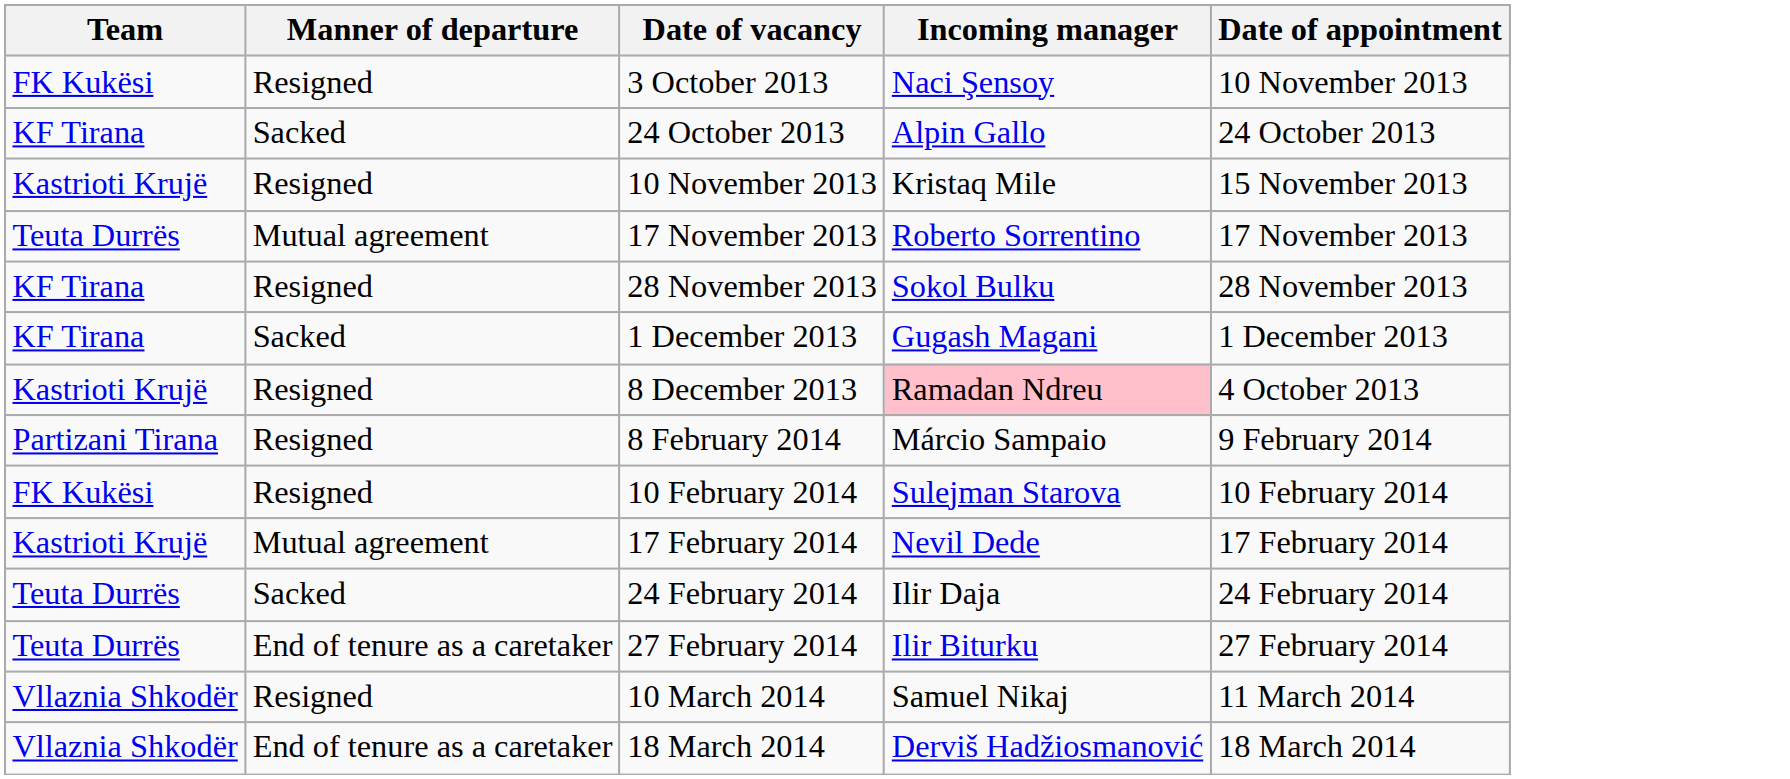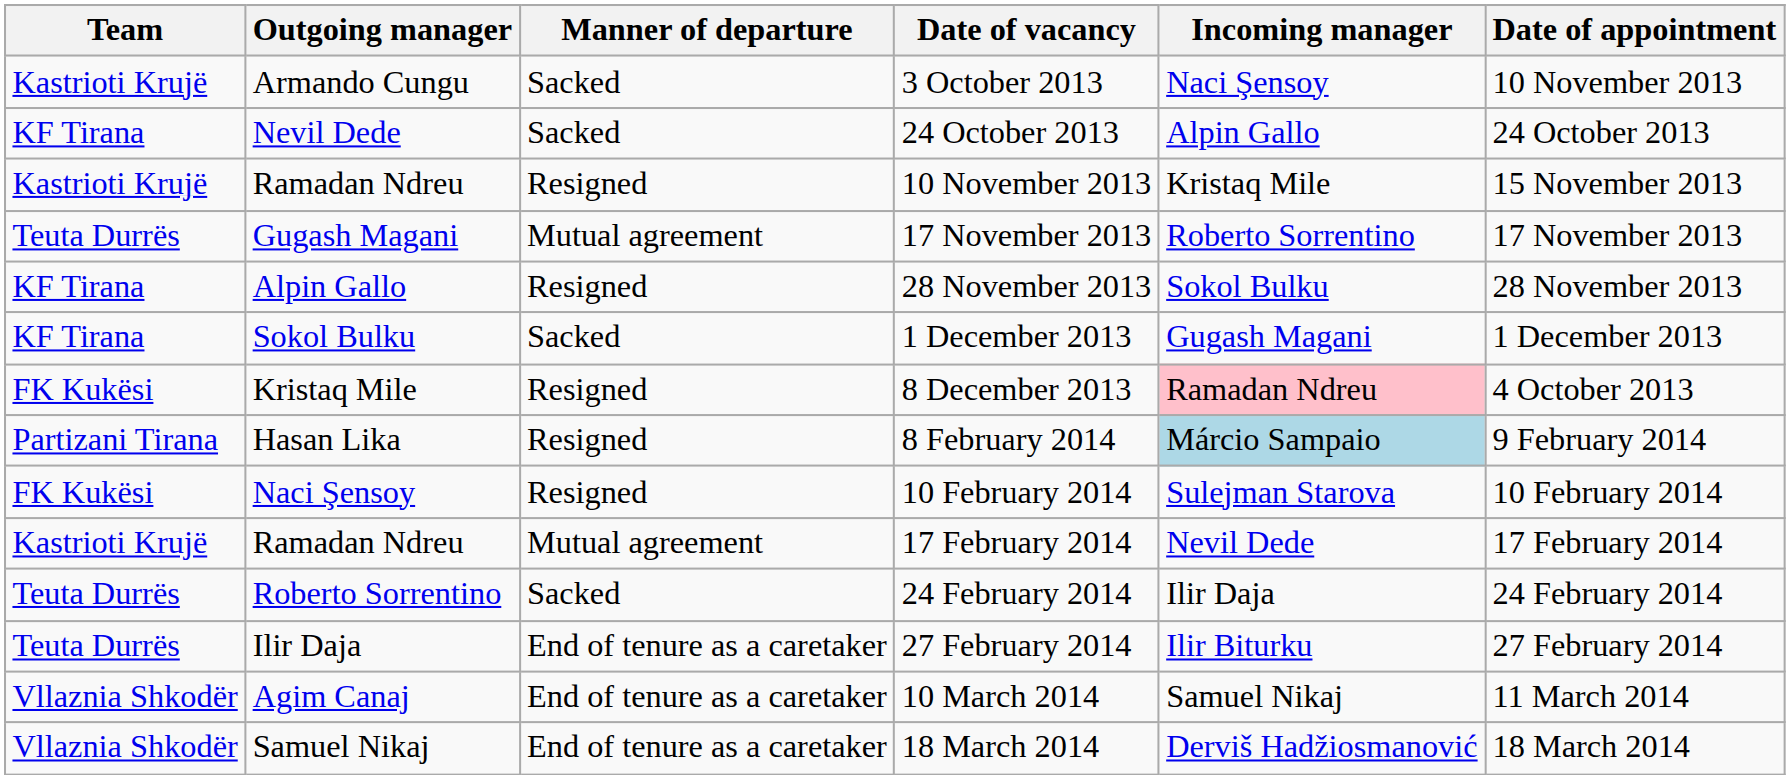 <table class="wikitable sortable">
 <tr>
 <th>Team</th>
+<th>Outgoing manager</th>
 <th>Manner of departure</th>
 <th>Date of vacancy</th>
 <th>Incoming manager</th>
 <th>Date of appointment</th>
 </tr>
 <tr>
-<td><a href='#'>FK Kukësi</a></td>
-<td>Resigned</td>
+<td><a href='#'>Kastrioti Krujë</a></td>
+<td> Armando Cungu</td>
+<td>Sacked</td>
 <td>3 October 2013</td>
 <td> <a href='#'>Naci Şensoy</a></td>
 <td>10 November 2013</td>
 </tr>
 <tr>
 <td><a href='#'>KF Tirana</a></td>
+<td> <a href='#'>Nevil Dede</a></td>
 <td>Sacked</td>
 <td>24 October 2013</td>
 <td> <a href='#'>Alpin Gallo</a></td>
 <td>24 October 2013</td>
 </tr>
 <tr>
 <td><a href='#'>Kastrioti Krujë</a></td>
+<td> Ramadan Ndreu</td>
 <td>Resigned</td>
 <td>10 November 2013</td>
 <td> Kristaq Mile</td>
 <td>15 November 2013</td>
 </tr>
 <tr>
 <td><a href='#'>Teuta Durrës</a></td>
+<td> <a href='#'>Gugash Magani</a></td>
 <td>Mutual agreement</td>
 <td>17 November 2013</td>
 <td> <a href='#'>Roberto Sorrentino</a></td>
 <td>17 November 2013</td>
 </tr>
 <tr>
 <td><a href='#'>KF Tirana</a></td>
+<td> <a href='#'>Alpin Gallo</a></td>
 <td>Resigned</td>
 <td>28 November 2013</td>
 <td> <a href='#'>Sokol Bulku</a></td>
 <td>28 November 2013</td>
 </tr>
 <tr>
 <td><a href='#'>KF Tirana</a></td>
+<td> <a href='#'>Sokol Bulku</a></td>
 <td>Sacked</td>
 <td>1 December 2013</td>
 <td> <a href='#'>Gugash Magani</a></td>
 <td>1 December 2013</td>
 </tr>
 <tr>
-<td><a href='#'>Kastrioti Krujë</a></td>
+<td><a href='#'>FK Kukësi</a></td>
+<td> Kristaq Mile</td>
 <td>Resigned</td>
 <td>8 December 2013</td>
 <td style="background: pink;"> Ramadan Ndreu</td>
 <td>4 October 2013</td>
 </tr>
 <tr>
 <td><a href='#'>Partizani Tirana</a></td>
+<td> Hasan Lika</td>
 <td>Resigned</td>
 <td>8 February 2014</td>
-<td> Márcio Sampaio</td>
+<td style="background: lightblue;"> Márcio Sampaio</td>
 <td>9 February 2014</td>
 </tr>
 <tr>
 <td><a href='#'>FK Kukësi</a></td>
+<td> <a href='#'>Naci Şensoy</a></td>
 <td>Resigned</td>
 <td>10 February 2014</td>
 <td> <a href='#'>Sulejman Starova</a></td>
 <td>10 February 2014</td>
 </tr>
 <tr>
 <td><a href='#'>Kastrioti Krujë</a></td>
+<td> Ramadan Ndreu</td>
 <td>Mutual agreement</td>
 <td>17 February 2014</td>
 <td> <a href='#'>Nevil Dede</a></td>
 <td>17 February 2014</td>
 </tr>
 <tr>
 <td><a href='#'>Teuta Durrës</a></td>
+<td> <a href='#'>Roberto Sorrentino</a></td>
 <td>Sacked</td>
 <td>24 February 2014</td>
 <td> Ilir Daja</td>
 <td>24 February 2014</td>
 </tr>
 <tr>
 <td><a href='#'>Teuta Durrës</a></td>
+<td> Ilir Daja</td>
 <td>End of tenure as a caretaker</td>
 <td>27 February 2014</td>
 <td> <a href='#'>Ilir Biturku</a></td>
 <td>27 February 2014</td>
 </tr>
 <tr>
 <td><a href='#'>Vllaznia Shkodër</a></td>
-<td>Resigned</td>
+<td> <a href='#'>Agim Canaj</a></td>
+<td>End of tenure as a caretaker</td>
 <td>10 March 2014</td>
 <td> Samuel Nikaj</td>
 <td>11 March 2014</td>
 </tr>
 <tr>
 <td><a href='#'>Vllaznia Shkodër</a></td>
+<td> Samuel Nikaj</td>
 <td>End of tenure as a caretaker</td>
 <td>18 March 2014</td>
 <td> <a href='#'>Derviš Hadžiosmanović</a></td>
 <td>18 March 2014</td>
 </tr>
 </table>
